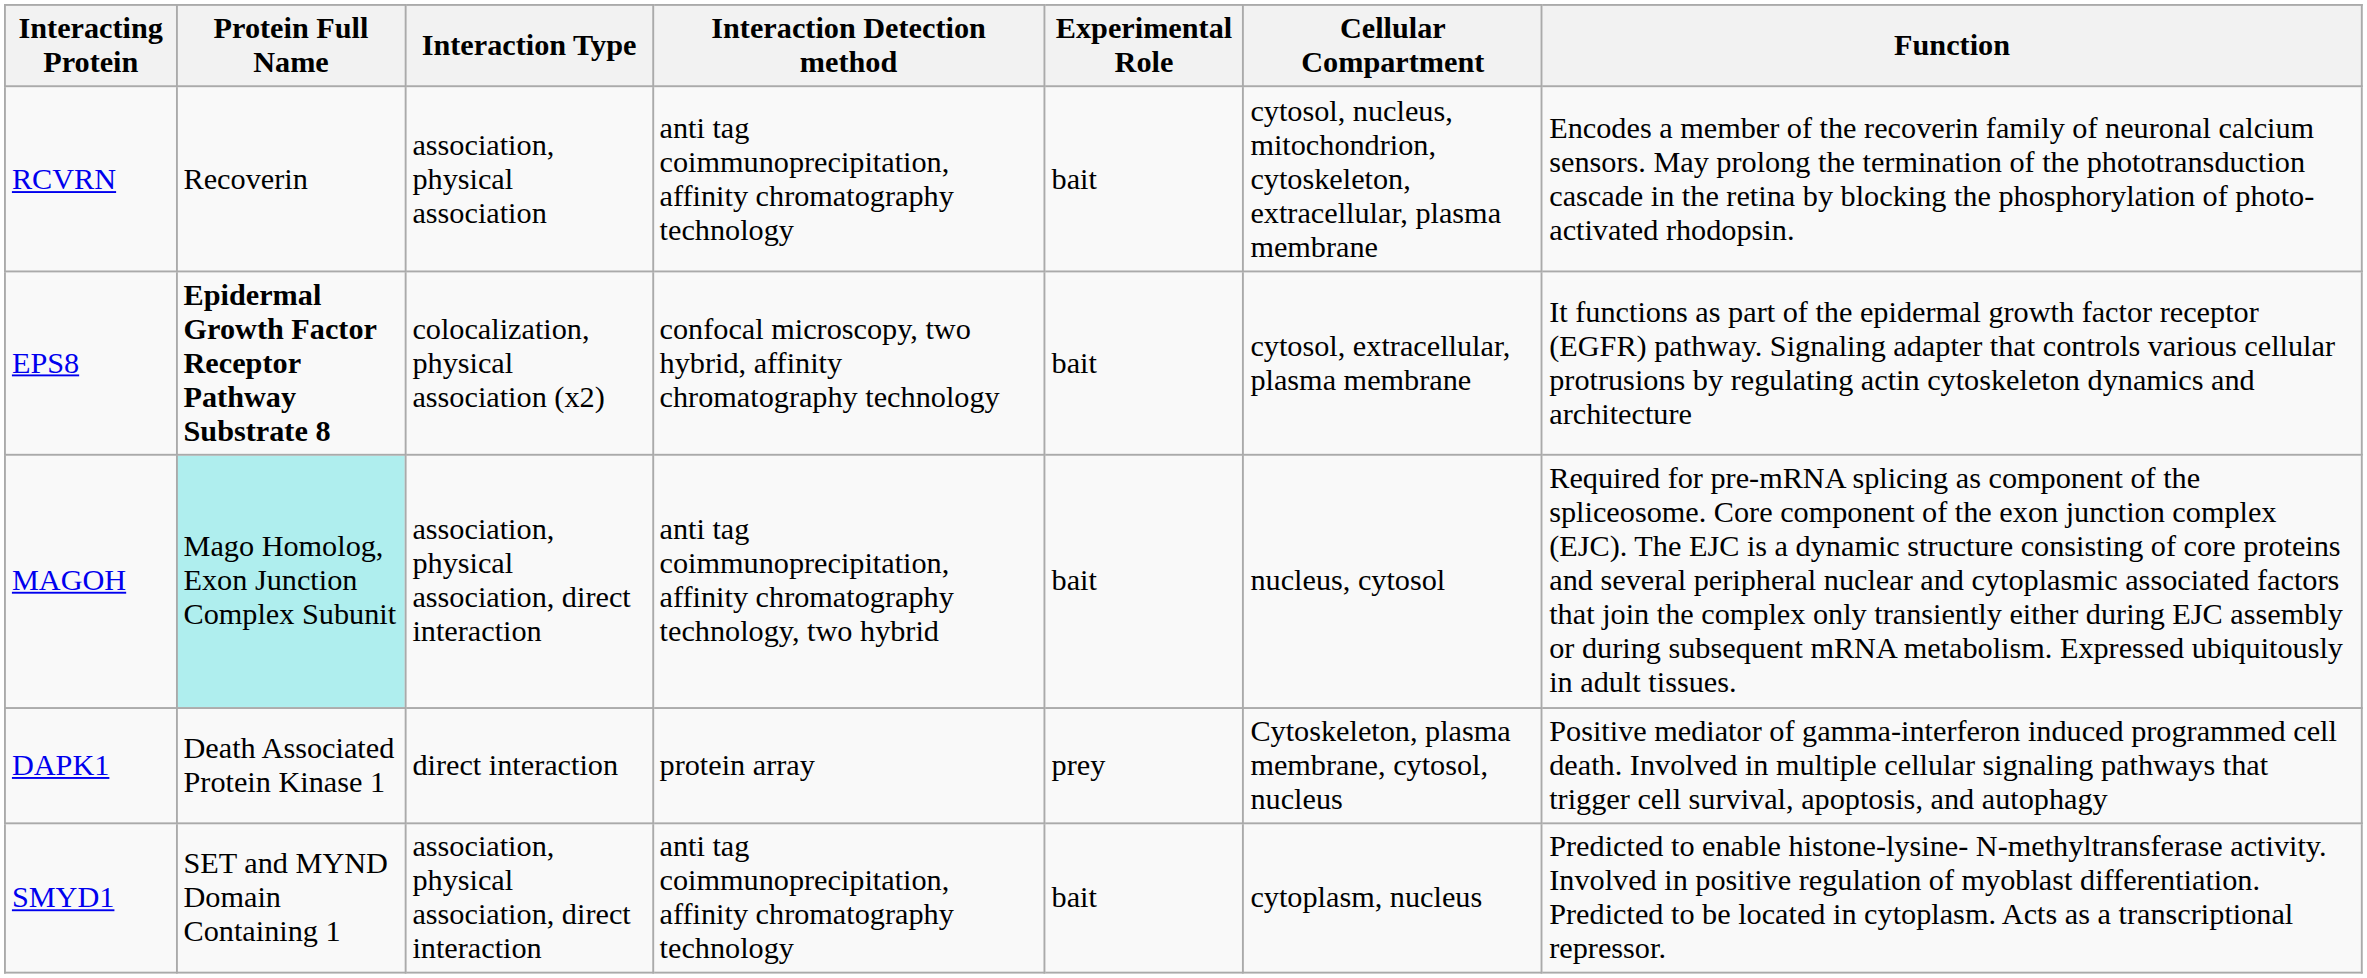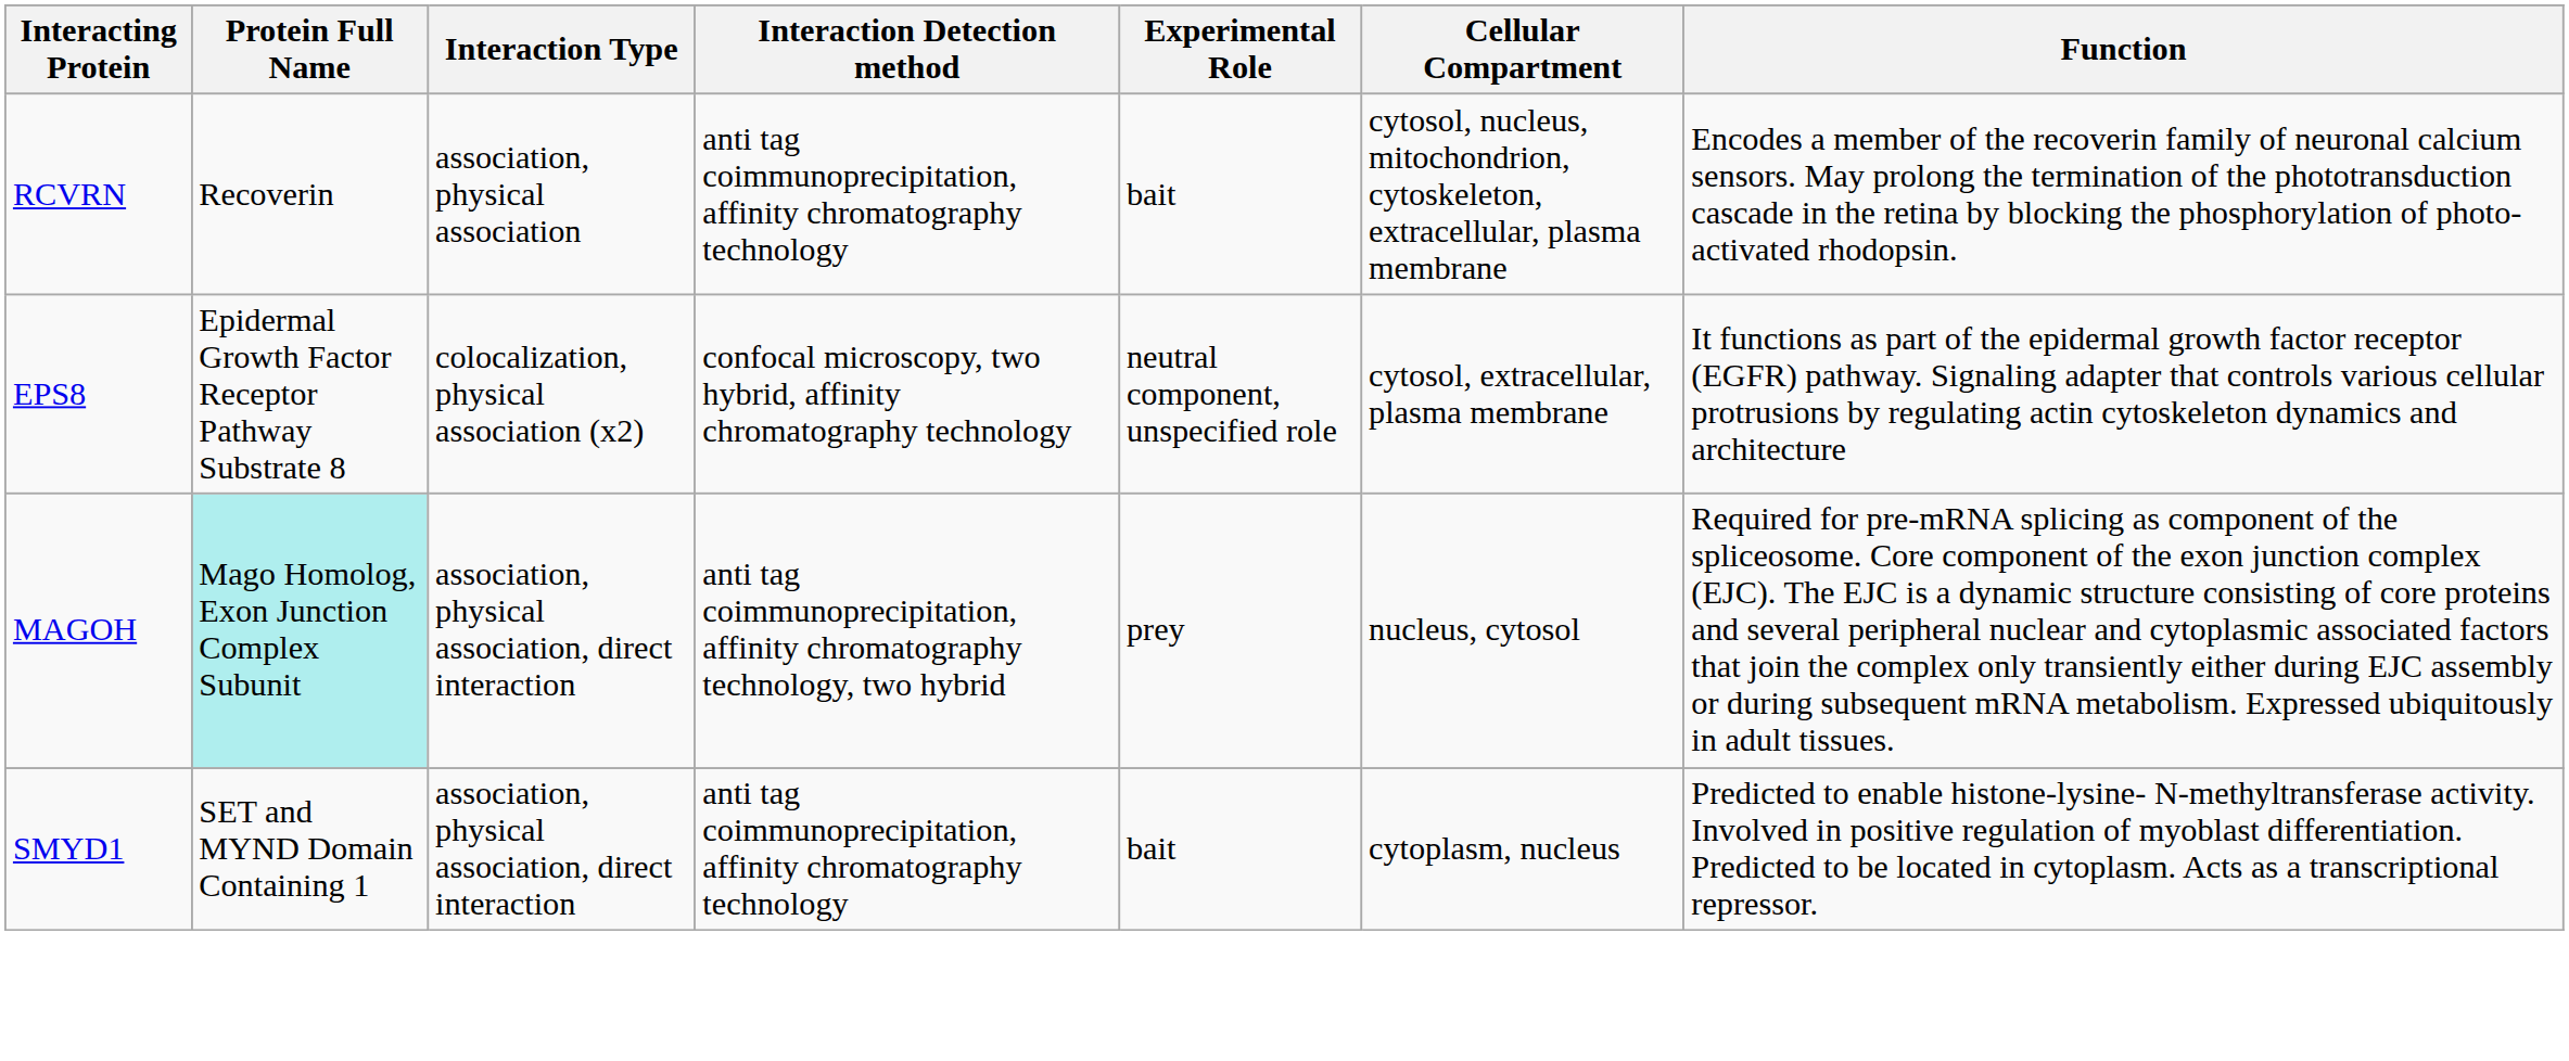 <table class="wikitable">
 <tr>
 <th>Interacting Protein</th>
 <th>Protein Full Name</th>
 <th>Interaction Type</th>
 <th>Interaction Detection method</th>
 <th>Experimental Role</th>
 <th>Cellular Compartment</th>
 <th>Function</th>
 </tr>
 <tr>
 <td><a href='#'>RCVRN</a></td>
 <td>Recoverin</td>
 <td>association, physical association</td>
 <td>anti tag coimmunoprecipitation, affinity chromatography technology</td>
 <td>bait</td>
 <td>cytosol, nucleus, mitochondrion, cytoskeleton, extracellular, plasma membrane</td>
 <td>Encodes a member of the recoverin family of neuronal calcium sensors. May prolong the termination of the phototransduction cascade in the retina by blocking the phosphorylation of photo-activated rhodopsin.</td>
 </tr>
 <tr>
 <td><a href='#'>EPS8</a></td>
-<td><strong>Epidermal Growth Factor Receptor Pathway Substrate 8</strong></td>
+<td>Epidermal Growth Factor Receptor Pathway Substrate 8</td>
 <td>colocalization, physical association (x2)</td>
 <td>confocal microscopy, two hybrid, affinity chromatography technology</td>
-<td>bait</td>
+<td>neutral component, unspecified role</td>
 <td>cytosol, extracellular, plasma membrane</td>
 <td>It functions as part of the epidermal growth factor receptor (EGFR) pathway. Signaling adapter that controls various cellular protrusions by regulating actin cytoskeleton dynamics and architecture</td>
 </tr>
 <tr>
 <td><a href='#'>MAGOH</a></td>
 <td style="background: paleturquoise;">Mago Homolog, Exon Junction Complex Subunit</td>
 <td>association, physical association, direct interaction</td>
 <td>anti tag coimmunoprecipitation, affinity chromatography technology, two hybrid</td>
-<td>bait</td>
+<td>prey</td>
 <td>nucleus, cytosol</td>
 <td>Required for pre-mRNA splicing as component of the spliceosome. Core component of the exon junction complex (EJC). The EJC is a dynamic structure consisting of core proteins and several peripheral nuclear and cytoplasmic associated factors that join the complex only transiently either during EJC assembly or during subsequent mRNA metabolism. Expressed ubiquitously in adult tissues.</td>
-</tr>
-<tr>
-<td><a href='#'>DAPK1</a></td>
-<td>Death Associated Protein Kinase 1</td>
-<td>direct interaction</td>
-<td>protein array</td>
-<td>prey</td>
-<td>Cytoskeleton, plasma membrane, cytosol, nucleus</td>
-<td>Positive mediator of gamma-interferon induced programmed cell death. Involved in multiple cellular signaling pathways that trigger cell survival, apoptosis, and autophagy</td>
 </tr>
 <tr>
 <td><a href='#'>SMYD1</a></td>
 <td>SET and MYND Domain Containing 1</td>
 <td>association, physical association, direct interaction</td>
 <td>anti tag coimmunoprecipitation, affinity chromatography technology</td>
 <td>bait</td>
 <td>cytoplasm, nucleus</td>
 <td>Predicted to enable histone-lysine- N-methyltransferase activity. Involved in positive regulation of myoblast differentiation. Predicted to be located in cytoplasm. Acts as a transcriptional repressor.</td>
 </tr>
 </table>
